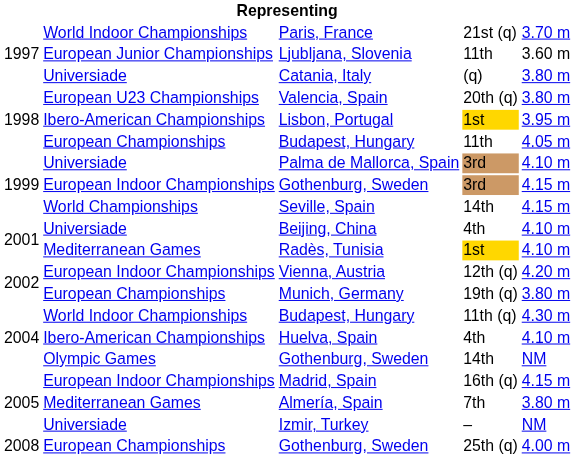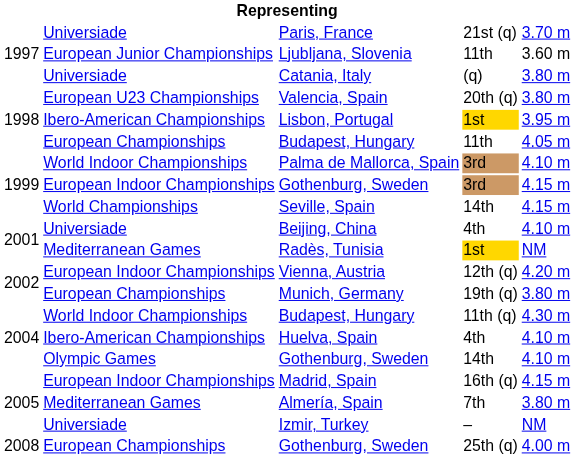 <table>
 <tr>
 <th colspan="5">Representing </th>
 </tr>
 <tr>
 <td rowspan=3>1997</td>
-<td><a href='#'>World Indoor Championships</a></td>
+<td><a href='#'>Universiade</a></td>
 <td><a href='#'>Paris, France</a></td>
 <td>21st (q)</td>
 <td><a href='#'>3.70 m</a></td>
 </tr>
 <tr>
 <td><a href='#'>European Junior Championships</a></td>
 <td><a href='#'>Ljubljana, Slovenia</a></td>
 <td>11th</td>
 <td>3.60 m</td>
 </tr>
 <tr>
 <td><a href='#'>Universiade</a></td>
 <td><a href='#'>Catania, Italy</a></td>
 <td>(q)</td>
 <td><a href='#'>3.80 m</a></td>
 </tr>
 <tr>
 <td rowspan=3>1998</td>
 <td><a href='#'>European U23 Championships</a></td>
 <td><a href='#'>Valencia, Spain</a></td>
 <td>20th (q)</td>
 <td><a href='#'>3.80 m</a></td>
 </tr>
 <tr>
 <td><a href='#'>Ibero-American Championships</a></td>
 <td><a href='#'>Lisbon, Portugal</a></td>
 <td bgcolor=gold>1st</td>
 <td><a href='#'>3.95 m</a></td>
 </tr>
 <tr>
 <td><a href='#'>European Championships</a></td>
 <td><a href='#'>Budapest, Hungary</a></td>
 <td>11th</td>
 <td><a href='#'>4.05 m</a></td>
 </tr>
 <tr>
 <td rowspan=3>1999</td>
-<td><a href='#'>Universiade</a></td>
+<td><a href='#'>World Indoor Championships</a></td>
 <td><a href='#'>Palma de Mallorca, Spain</a></td>
 <td bgcolor=cc9966>3rd</td>
 <td><a href='#'>4.10 m</a></td>
 </tr>
 <tr>
 <td><a href='#'>European Indoor Championships</a></td>
 <td><a href='#'>Gothenburg, Sweden</a></td>
 <td bgcolor=cc9966>3rd</td>
 <td><a href='#'>4.15 m</a></td>
 </tr>
 <tr>
 <td><a href='#'>World Championships</a></td>
 <td><a href='#'>Seville, Spain</a></td>
 <td>14th</td>
 <td><a href='#'>4.15 m</a></td>
 </tr>
 <tr>
 <td rowspan=2>2001</td>
 <td><a href='#'>Universiade</a></td>
 <td><a href='#'>Beijing, China</a></td>
 <td>4th</td>
 <td><a href='#'>4.10 m</a></td>
 </tr>
 <tr>
 <td><a href='#'>Mediterranean Games</a></td>
 <td><a href='#'>Radès, Tunisia</a></td>
 <td bgcolor=gold>1st</td>
-<td><a href='#'>4.10 m</a></td>
+<td><a href='#'>NM</a></td>
 </tr>
 <tr>
 <td rowspan=2>2002</td>
 <td><a href='#'>European Indoor Championships</a></td>
 <td><a href='#'>Vienna, Austria</a></td>
 <td>12th (q)</td>
 <td><a href='#'>4.20 m</a></td>
 </tr>
 <tr>
 <td><a href='#'>European Championships</a></td>
 <td><a href='#'>Munich, Germany</a></td>
 <td>19th (q)</td>
 <td><a href='#'>3.80 m</a></td>
 </tr>
 <tr>
 <td rowspan=3>2004</td>
 <td><a href='#'>World Indoor Championships</a></td>
 <td><a href='#'>Budapest, Hungary</a></td>
 <td>11th (q)</td>
 <td><a href='#'>4.30 m</a></td>
 </tr>
 <tr>
 <td><a href='#'>Ibero-American Championships</a></td>
 <td><a href='#'>Huelva, Spain</a></td>
 <td>4th</td>
 <td><a href='#'>4.10 m</a></td>
 </tr>
 <tr>
 <td><a href='#'>Olympic Games</a></td>
 <td><a href='#'>Gothenburg, Sweden</a></td>
 <td>14th</td>
-<td><a href='#'>NM</a></td>
+<td><a href='#'>4.10 m</a></td>
 </tr>
 <tr>
 <td rowspan=3>2005</td>
 <td><a href='#'>European Indoor Championships</a></td>
 <td><a href='#'>Madrid, Spain</a></td>
 <td>16th (q)</td>
 <td><a href='#'>4.15 m</a></td>
 </tr>
 <tr>
 <td><a href='#'>Mediterranean Games</a></td>
 <td><a href='#'>Almería, Spain</a></td>
 <td>7th</td>
 <td><a href='#'>3.80 m</a></td>
 </tr>
 <tr>
 <td><a href='#'>Universiade</a></td>
 <td><a href='#'>Izmir, Turkey</a></td>
 <td>–</td>
 <td><a href='#'>NM</a></td>
 </tr>
 <tr>
 <td>2008</td>
 <td><a href='#'>European Championships</a></td>
 <td><a href='#'>Gothenburg, Sweden</a></td>
 <td>25th (q)</td>
 <td><a href='#'>4.00 m</a></td>
 </tr>
 </table>
